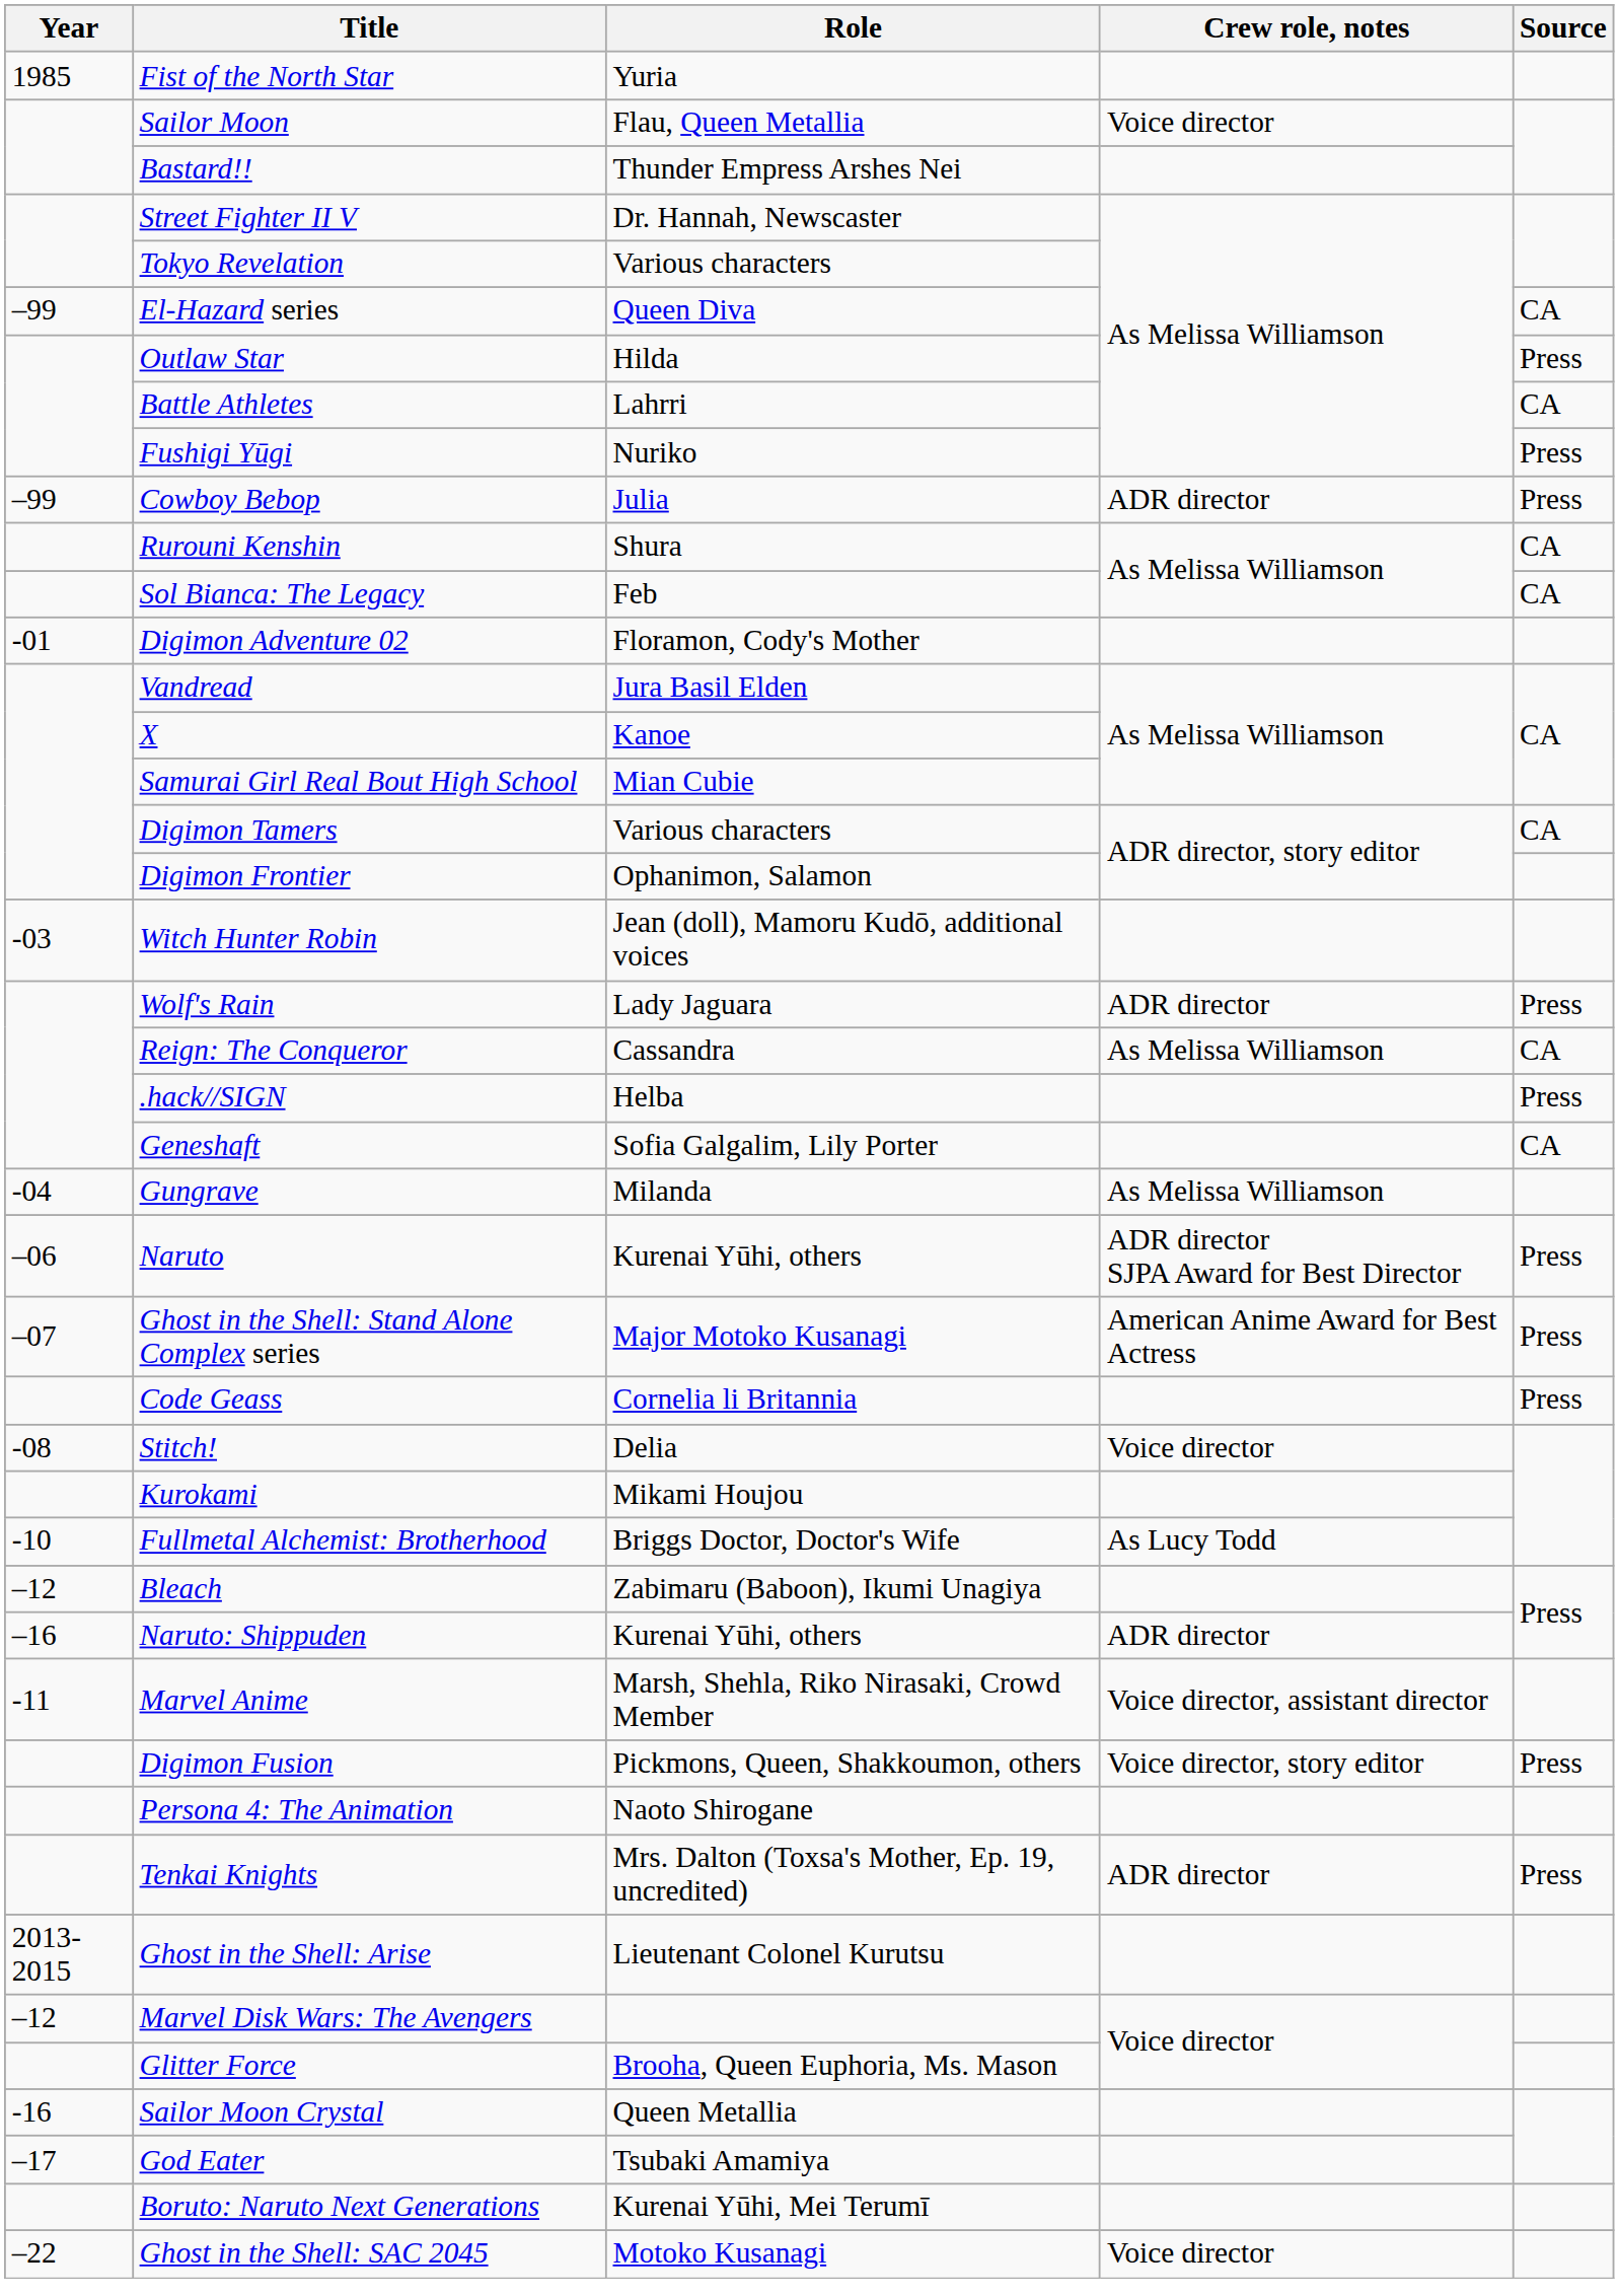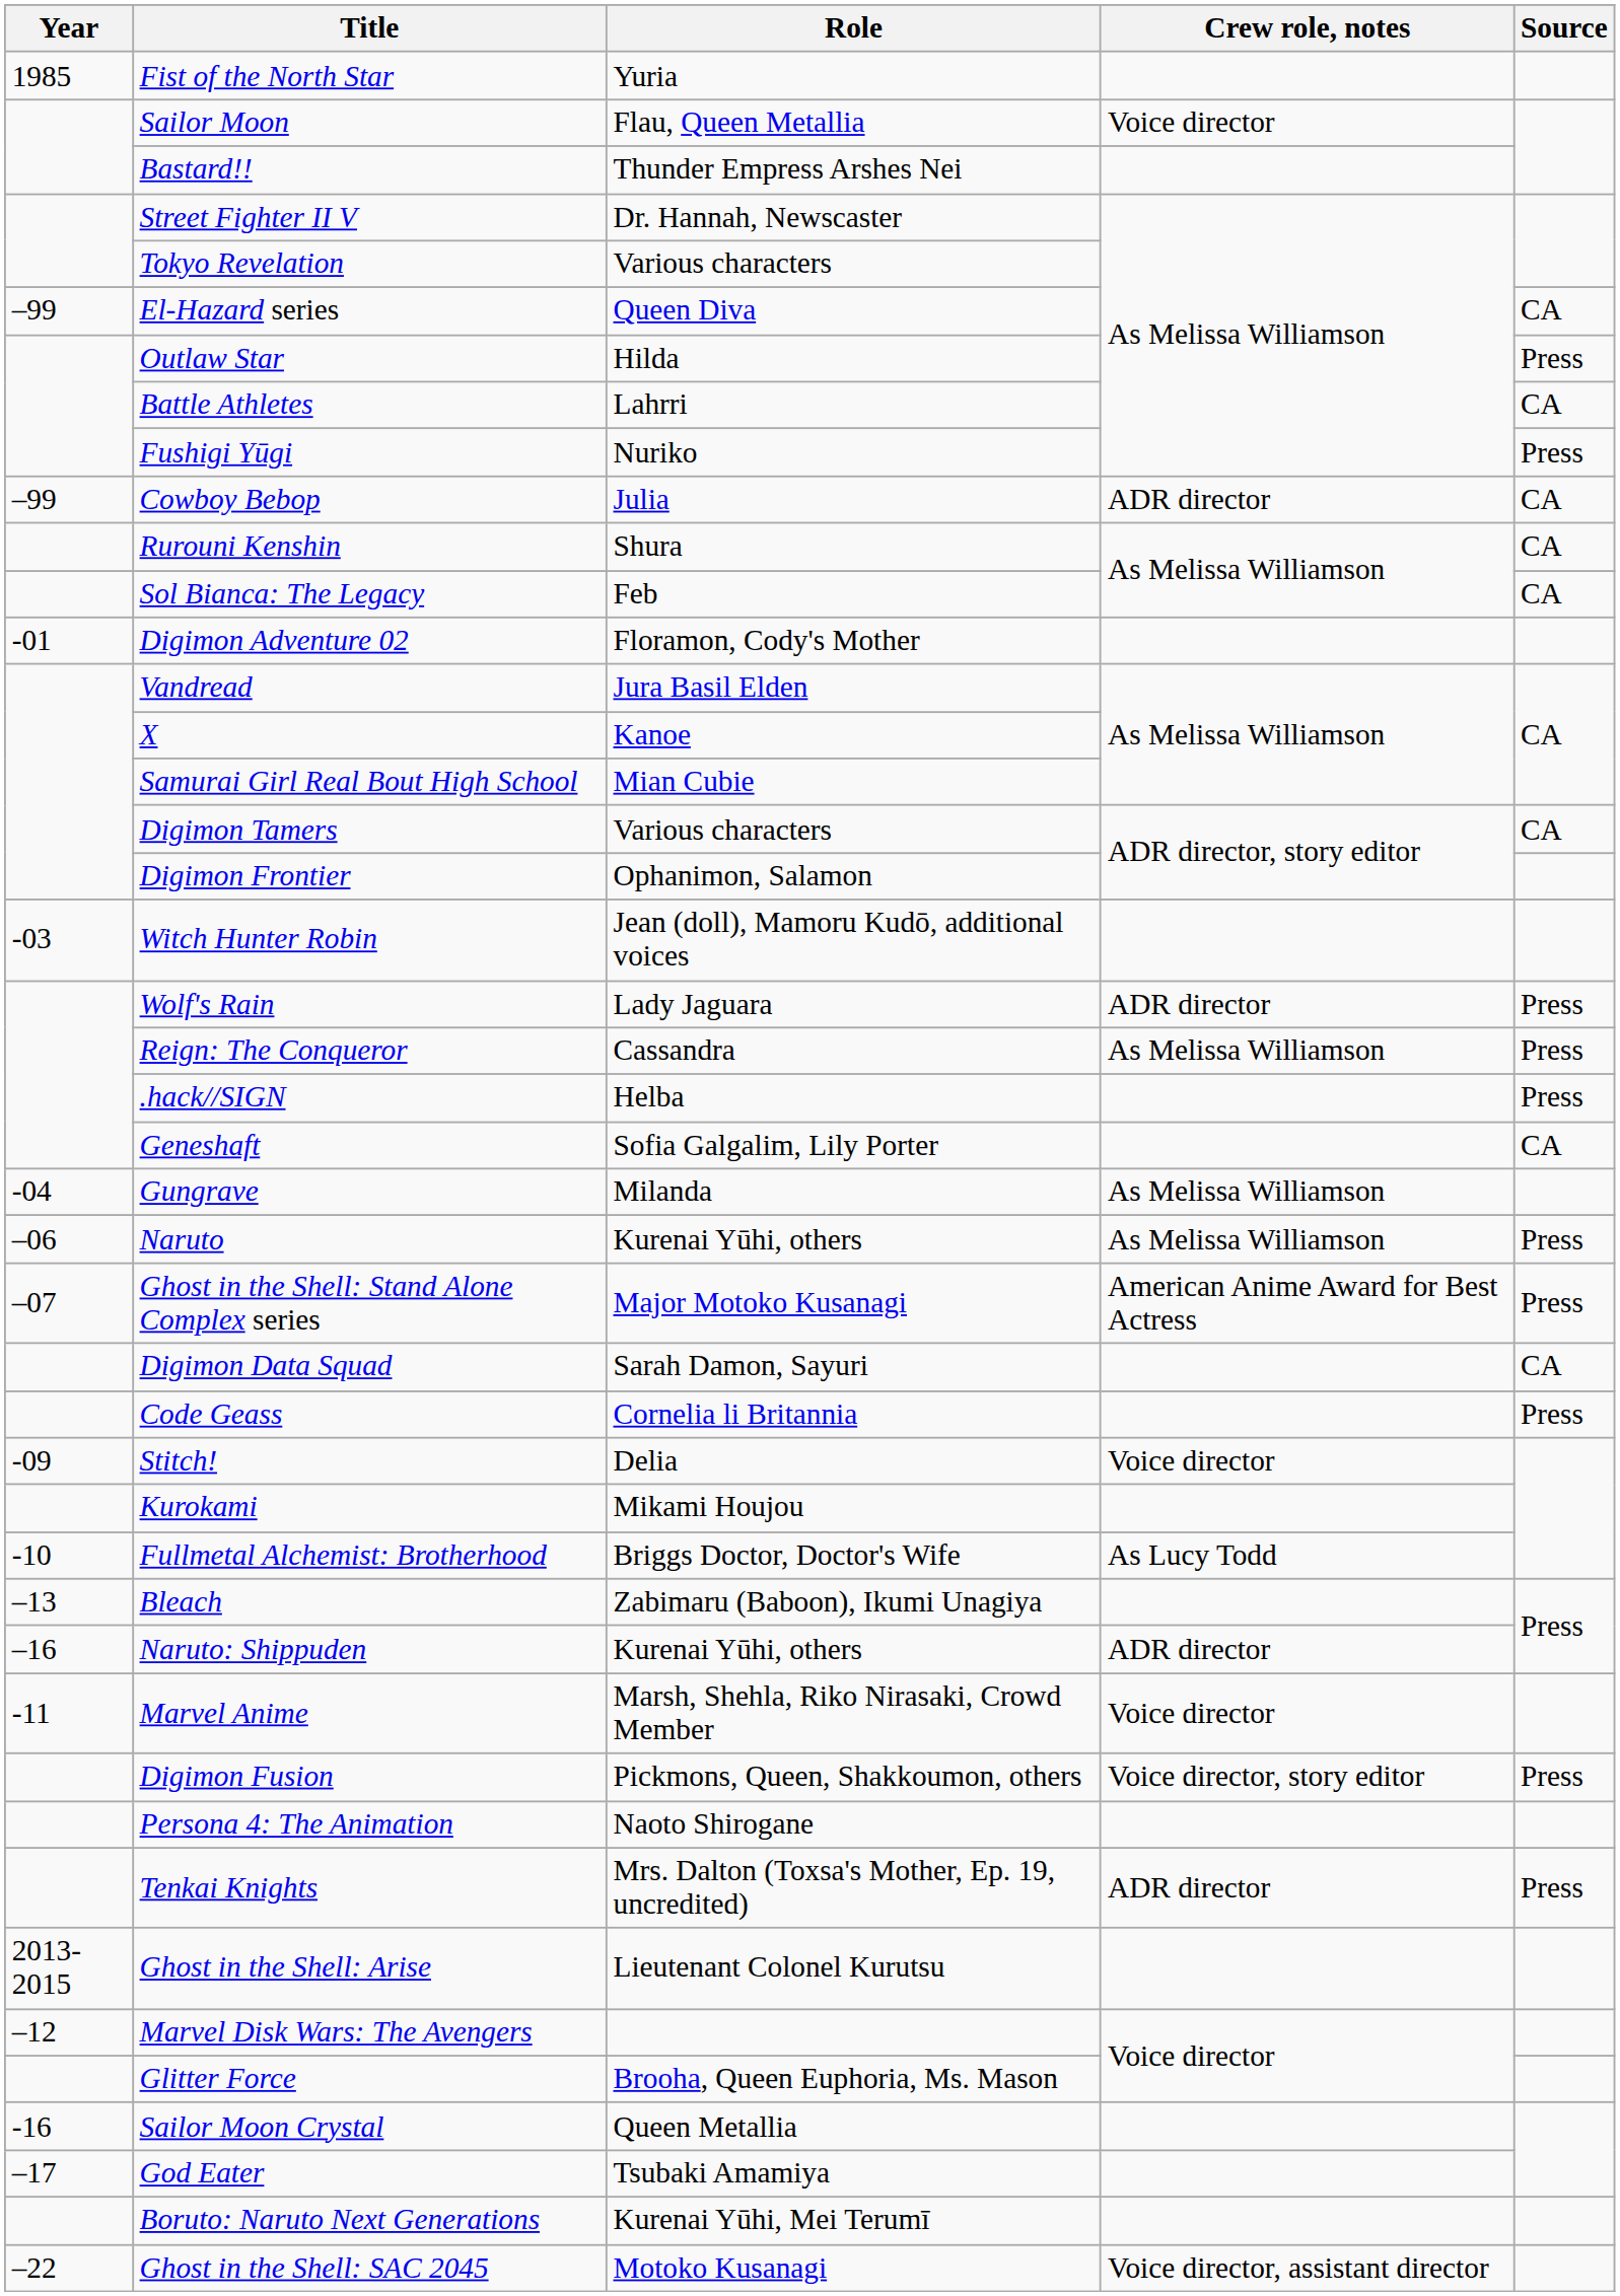 <table class="wikitable sortable plainrowheaders">
 <tr>
 <th>Year</th>
 <th>Title</th>
 <th>Role</th>
 <th class="unsortable">Crew role, notes</th>
 <th class="unsortable">Source</th>
 </tr>
 <tr>
 <td>1985</td>
 <td><em><a href='#'>Fist of the North Star</a></em></td>
 <td>Yuria</td>
 <td></td>
 <td></td>
 </tr>
 <tr>
 <td rowspan="2"></td>
 <td><em><a href='#'>Sailor Moon</a></em></td>
 <td>Flau, <a href='#'>Queen Metallia</a></td>
 <td>Voice director</td>
 <td rowspan="2"></td>
 </tr>
 <tr>
 <td><em><a href='#'>Bastard!!</a></em></td>
 <td>Thunder Empress Arshes Nei</td>
 <td></td>
 </tr>
 <tr>
 <td rowspan="2"></td>
 <td><em><a href='#'>Street Fighter II V</a></em></td>
 <td>Dr. Hannah, Newscaster</td>
 <td rowspan="6">As Melissa Williamson</td>
 <td rowspan="2"></td>
 </tr>
 <tr>
 <td><em><a href='#'>Tokyo Revelation</a></em></td>
 <td>Various characters</td>
 </tr>
 <tr>
 <td>–99</td>
 <td><em><a href='#'>El-Hazard</a></em> series</td>
 <td><a href='#'>Queen Diva</a></td>
 <td>CA</td>
 </tr>
 <tr>
 <td rowspan="3"></td>
 <td><em><a href='#'>Outlaw Star</a></em></td>
 <td>Hilda</td>
 <td>Press</td>
 </tr>
 <tr>
 <td><em><a href='#'>Battle Athletes</a></em></td>
 <td>Lahrri</td>
 <td>CA</td>
 </tr>
 <tr>
 <td><em><a href='#'>Fushigi Yūgi</a></em></td>
 <td>Nuriko</td>
 <td>Press</td>
 </tr>
 <tr>
 <td>–99</td>
 <td><em><a href='#'>Cowboy Bebop</a></em></td>
 <td><a href='#'>Julia</a></td>
 <td>ADR director</td>
-<td>Press</td>
+<td>CA</td>
 </tr>
 <tr>
 <td></td>
 <td><em><a href='#'>Rurouni Kenshin</a></em></td>
 <td>Shura</td>
 <td rowspan="2">As Melissa Williamson</td>
 <td>CA</td>
 </tr>
 <tr>
 <td></td>
 <td><em><a href='#'>Sol Bianca: The Legacy</a></em></td>
 <td>Feb</td>
 <td>CA</td>
 </tr>
 <tr>
 <td>-01</td>
 <td><em><a href='#'>Digimon Adventure 02</a></em></td>
 <td>Floramon, Cody's Mother</td>
 <td></td>
 <td></td>
 </tr>
 <tr>
 <td rowspan="5"></td>
 <td><em><a href='#'>Vandread</a></em></td>
 <td><a href='#'>Jura Basil Elden</a></td>
 <td rowspan="3">As Melissa Williamson</td>
 <td rowspan="3">CA</td>
 </tr>
 <tr>
 <td><em><a href='#'>X</a></em></td>
 <td><a href='#'>Kanoe</a></td>
 </tr>
 <tr>
 <td><em><a href='#'>Samurai Girl Real Bout High School</a></em></td>
 <td><a href='#'>Mian Cubie</a></td>
 </tr>
 <tr>
 <td><em><a href='#'>Digimon Tamers</a></em></td>
 <td>Various characters </td>
 <td rowspan="2">ADR director, story editor</td>
 <td>CA</td>
 </tr>
 <tr>
 <td><em><a href='#'>Digimon Frontier</a></em></td>
 <td>Ophanimon, Salamon</td>
 <td></td>
 </tr>
 <tr>
 <td>-03</td>
 <td><em><a href='#'>Witch Hunter Robin</a></em></td>
 <td>Jean (doll), Mamoru Kudō, additional voices</td>
 <td></td>
 <td></td>
 </tr>
 <tr>
 <td rowspan="4"></td>
 <td><em><a href='#'>Wolf's Rain</a></em></td>
 <td>Lady Jaguara</td>
 <td>ADR director</td>
 <td>Press</td>
 </tr>
 <tr>
 <td><em><a href='#'>Reign: The Conqueror</a></em></td>
 <td>Cassandra</td>
 <td>As Melissa Williamson</td>
-<td>CA</td>
+<td>Press</td>
 </tr>
 <tr>
 <td><em><a href='#'>.hack//SIGN</a></em></td>
 <td>Helba</td>
 <td></td>
 <td>Press</td>
 </tr>
 <tr>
 <td><em><a href='#'>Geneshaft</a></em></td>
 <td>Sofia Galgalim, Lily Porter</td>
 <td></td>
 <td>CA</td>
 </tr>
 <tr>
 <td>-04</td>
 <td><em><a href='#'>Gungrave</a></em></td>
 <td>Milanda</td>
 <td>As Melissa Williamson</td>
 <td></td>
 </tr>
 <tr>
 <td>–06</td>
 <td><em><a href='#'>Naruto</a></em></td>
 <td>Kurenai Yūhi, others</td>
-<td>ADR director<br>SJPA Award for Best Director</td>
+<td>As Melissa Williamson</td>
 <td>Press</td>
 </tr>
 <tr>
 <td>–07</td>
 <td><em><a href='#'>Ghost in the Shell: Stand Alone Complex</a></em> series</td>
 <td><a href='#'>Major Motoko Kusanagi</a></td>
 <td>American Anime Award for Best Actress</td>
 <td>Press</td>
 </tr>
 <tr>
 <td></td>
+<td><em><a href='#'>Digimon Data Squad</a></em></td>
+<td>Sarah Damon, Sayuri</td>
+<td></td>
+<td>CA</td>
+</tr>
+<tr>
+<td></td>
 <td><em><a href='#'>Code Geass</a></em></td>
 <td><a href='#'>Cornelia li Britannia</a></td>
 <td></td>
 <td>Press</td>
 </tr>
 <tr>
-<td>-08</td>
+<td>-09</td>
 <td><em><a href='#'>Stitch!</a></em></td>
 <td>Delia</td>
 <td>Voice director</td>
 <td rowspan="3"></td>
 </tr>
 <tr>
 <td></td>
 <td><em><a href='#'>Kurokami</a></em></td>
 <td>Mikami Houjou</td>
 <td></td>
 </tr>
 <tr>
 <td>-10</td>
 <td><em><a href='#'>Fullmetal Alchemist: Brotherhood</a></em></td>
 <td>Briggs Doctor, Doctor's Wife</td>
 <td>As Lucy Todd</td>
 </tr>
 <tr>
-<td>–12</td>
+<td>–13</td>
 <td><em><a href='#'>Bleach</a></em></td>
 <td>Zabimaru (Baboon), Ikumi Unagiya</td>
 <td></td>
 <td rowspan="2">Press</td>
 </tr>
 <tr>
 <td>–16</td>
 <td><em><a href='#'>Naruto: Shippuden</a></em></td>
 <td>Kurenai Yūhi, others</td>
 <td>ADR director</td>
 </tr>
 <tr>
 <td>-11</td>
 <td><em><a href='#'>Marvel Anime</a></em></td>
 <td>Marsh, Shehla, Riko Nirasaki, Crowd Member</td>
-<td>Voice director, assistant director</td>
+<td>Voice director</td>
 <td></td>
 </tr>
 <tr>
 <td></td>
 <td><em><a href='#'>Digimon Fusion</a></em></td>
 <td>Pickmons, Queen, Shakkoumon, others</td>
 <td>Voice director, story editor</td>
 <td>Press</td>
 </tr>
 <tr>
 <td></td>
 <td><em><a href='#'>Persona 4: The Animation</a></em></td>
 <td>Naoto Shirogane</td>
 <td></td>
 <td></td>
 </tr>
 <tr>
 <td></td>
 <td><em><a href='#'>Tenkai Knights</a></em></td>
 <td>Mrs. Dalton (Toxsa's Mother, Ep. 19, uncredited)</td>
 <td>ADR director</td>
 <td>Press</td>
 </tr>
 <tr>
 <td>2013-2015</td>
 <td><em><a href='#'>Ghost in the Shell: Arise</a></em></td>
 <td>Lieutenant Colonel Kurutsu</td>
 <td></td>
 <td></td>
 </tr>
 <tr>
 <td>–12</td>
 <td><em><a href='#'>Marvel Disk Wars: The Avengers</a></em></td>
 <td></td>
 <td rowspan="2">Voice director</td>
 <td></td>
 </tr>
 <tr>
 <td></td>
 <td><em><a href='#'>Glitter Force</a></em></td>
 <td><a href='#'>Brooha</a>, Queen Euphoria, Ms. Mason</td>
 <td></td>
 </tr>
 <tr>
 <td>-16</td>
 <td><em><a href='#'>Sailor Moon Crystal</a></em></td>
 <td>Queen Metallia</td>
 <td></td>
 <td rowspan="2"></td>
 </tr>
 <tr>
 <td>–17</td>
 <td><em><a href='#'>God Eater</a></em></td>
 <td>Tsubaki Amamiya</td>
 <td></td>
 </tr>
 <tr>
 <td></td>
 <td><em><a href='#'>Boruto: Naruto Next Generations</a></em></td>
 <td>Kurenai Yūhi, Mei Terumī</td>
 <td></td>
 <td></td>
 </tr>
 <tr>
 <td>–22</td>
 <td><em><a href='#'>Ghost in the Shell: SAC 2045</a></em></td>
 <td><a href='#'>Motoko Kusanagi</a></td>
-<td>Voice director</td>
+<td>Voice director, assistant director</td>
 <td></td>
 </tr>
 </table>
